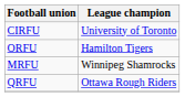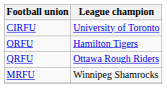 <table class="wikitable">
 <tr>
 <th>Football union</th>
 <th>League champion</th>
 </tr>
 <tr>
 <td><a href='#'>CIRFU</a></td>
 <td><a href='#'>University of Toronto</a></td>
 </tr>
 <tr>
 <td><a href='#'>ORFU</a></td>
 <td><a href='#'>Hamilton Tigers</a></td>
 </tr>
 <tr>
+<td><a href='#'>QRFU</a></td>
+<td><a href='#'>Ottawa Rough Riders</a></td>
+</tr>
+<tr>
 <td><a href='#'>MRFU</a></td>
 <td>Winnipeg Shamrocks</td>
 </tr>
 <tr>
-<td><a href='#'>QRFU</a></td>
-<td><a href='#'>Ottawa Rough Riders</a></td>
-</tr>
-<tr>
 </tr>
 </table>
